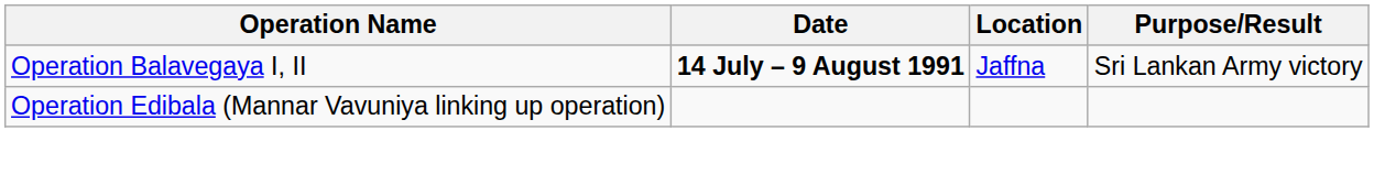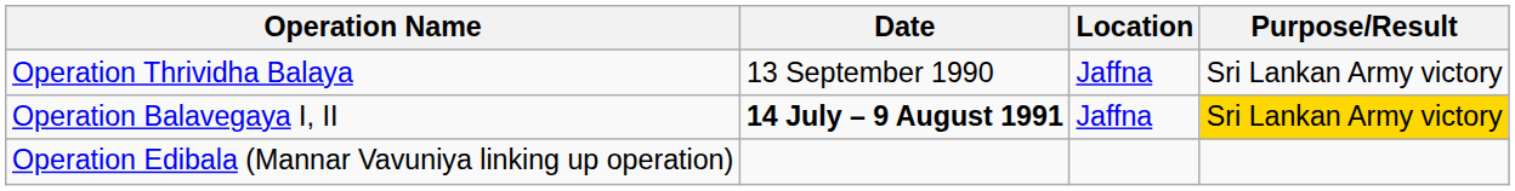 <table class="wikitable sortable">
 <tr>
 <th>Operation Name</th>
 <th>Date</th>
 <th>Location</th>
 <th>Purpose/Result</th>
 </tr>
 <tr>
+<td><a href='#'>Operation Thrividha Balaya</a></td>
+<td>13 September 1990</td>
+<td><a href='#'>Jaffna</a></td>
+<td>Sri Lankan Army victory</td>
+</tr>
+<tr>
 <td><a href='#'>Operation Balavegaya</a> I, II</td>
 <td><strong>14 July – 9 August 1991</strong></td>
 <td><a href='#'>Jaffna</a></td>
-<td>Sri Lankan Army victory</td>
+<td style="background: gold;">Sri Lankan Army victory</td>
 </tr>
 <tr>
 <td><a href='#'>Operation Edibala</a> (Mannar Vavuniya linking up operation)</td>
 <td></td>
 <td></td>
 <td></td>
 </tr>
 </table>
